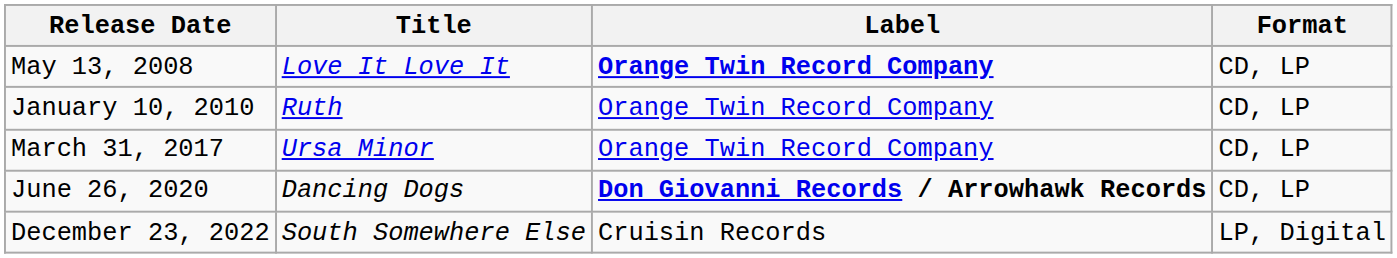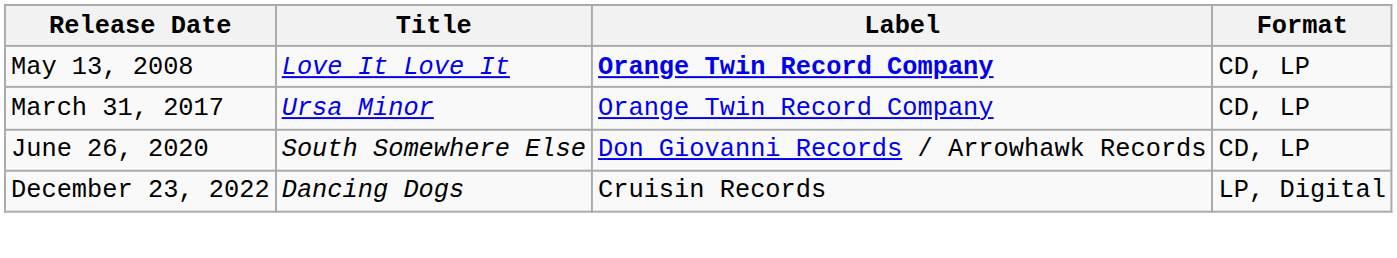 <table class="wikitable">
 <tr>
 <th>Release Date</th>
 <th>Title</th>
 <th>Label</th>
 <th>Format</th>
 </tr>
 <tr>
 <td>May 13, 2008</td>
 <td><em><a href='#'>Love It Love It</a></em></td>
 <td><strong><a href='#'>Orange Twin Record Company</a></strong></td>
 <td>CD, LP</td>
 </tr>
 <tr>
-<td>January 10, 2010</td>
-<td><em><a href='#'>Ruth</a></em></td>
-<td><a href='#'>Orange Twin Record Company</a></td>
-<td>CD, LP</td>
-</tr>
-<tr>
 <td>March 31, 2017</td>
 <td><em><a href='#'>Ursa Minor</a></em></td>
 <td><a href='#'>Orange Twin Record Company</a></td>
 <td>CD, LP</td>
 </tr>
 <tr>
 <td>June 26, 2020</td>
-<td><em>Dancing Dogs</em></td>
-<td><strong><a href='#'>Don Giovanni Records</a> / Arrowhawk Records</strong></td>
+<td><em>South Somewhere Else</em></td>
+<td><a href='#'>Don Giovanni Records</a> / Arrowhawk Records</td>
 <td>CD, LP</td>
 </tr>
 <tr>
 <td>December 23, 2022</td>
-<td><em>South Somewhere Else</em></td>
+<td><em>Dancing Dogs</em></td>
 <td>Cruisin Records</td>
 <td>LP, Digital</td>
 </tr>
 </table>
